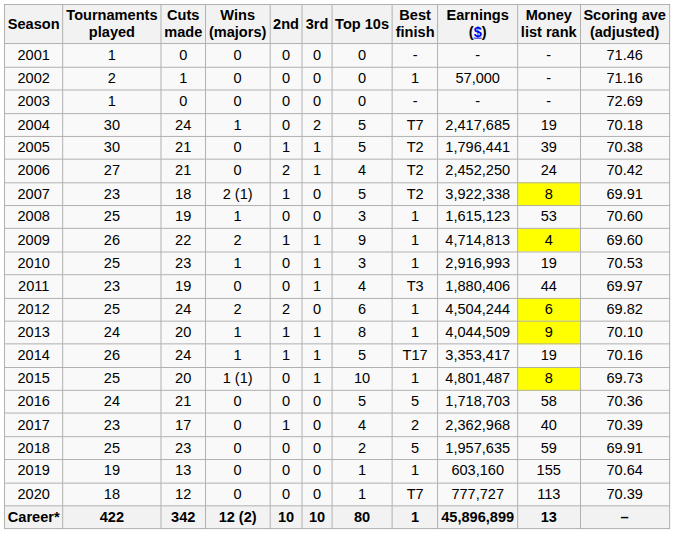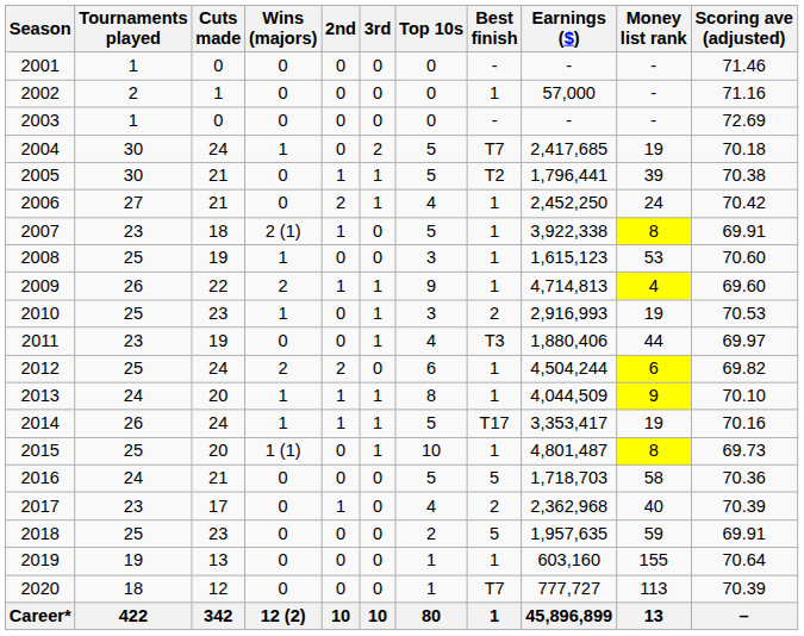 <table class=wikitable style=text-align:center>
 <tr>
 <th>Season</th>
 <th>Tournaments <br>played</th>
 <th>Cuts <br>made</th>
 <th>Wins<br>(majors)</th>
 <th>2nd</th>
 <th>3rd</th>
 <th>Top 10s</th>
 <th>Best<br>finish</th>
 <th>Earnings<br>(<a href='#'>$</a>)</th>
 <th>Money <br>list rank</th>
 <th>Scoring ave<br> (adjusted)</th>
 </tr>
 <tr>
 <td>2001</td>
 <td>1</td>
 <td>0</td>
 <td>0</td>
 <td>0</td>
 <td>0</td>
 <td>0</td>
 <td>-</td>
 <td>-</td>
 <td>-</td>
 <td>71.46</td>
 </tr>
 <tr>
 <td>2002</td>
 <td>2</td>
 <td>1</td>
 <td>0</td>
 <td>0</td>
 <td>0</td>
 <td>0</td>
 <td>1</td>
 <td>57,000</td>
 <td>-</td>
 <td>71.16</td>
 </tr>
 <tr>
 <td>2003</td>
 <td>1</td>
 <td>0</td>
 <td>0</td>
 <td>0</td>
 <td>0</td>
 <td>0</td>
 <td>-</td>
 <td>-</td>
 <td>-</td>
 <td>72.69</td>
 </tr>
 <tr>
 <td>2004</td>
 <td>30</td>
 <td>24</td>
 <td>1</td>
 <td>0</td>
 <td>2</td>
 <td>5</td>
 <td>T7</td>
 <td>2,417,685</td>
 <td>19</td>
 <td>70.18</td>
 </tr>
 <tr>
 <td>2005</td>
 <td>30</td>
 <td>21</td>
 <td>0</td>
 <td>1</td>
 <td>1</td>
 <td>5</td>
 <td>T2</td>
 <td>1,796,441</td>
 <td>39</td>
 <td>70.38</td>
 </tr>
 <tr>
 <td>2006</td>
 <td>27</td>
 <td>21</td>
 <td>0</td>
 <td>2</td>
 <td>1</td>
 <td>4</td>
-<td>T2</td>
+<td>1</td>
 <td>2,452,250</td>
 <td>24</td>
 <td>70.42</td>
 </tr>
 <tr>
 <td>2007</td>
 <td>23</td>
 <td>18</td>
 <td>2 (1)</td>
 <td>1</td>
 <td>0</td>
 <td>5</td>
-<td>T2</td>
+<td>1</td>
 <td>3,922,338</td>
 <td style="background:yellow;">8</td>
 <td>69.91</td>
 </tr>
 <tr>
 <td>2008</td>
 <td>25</td>
 <td>19</td>
 <td>1</td>
 <td>0</td>
 <td>0</td>
 <td>3</td>
 <td>1</td>
 <td>1,615,123</td>
 <td>53</td>
 <td>70.60</td>
 </tr>
 <tr>
 <td>2009</td>
 <td>26</td>
 <td>22</td>
 <td>2</td>
 <td>1</td>
 <td>1</td>
 <td>9</td>
 <td>1</td>
 <td>4,714,813</td>
 <td style="background:yellow;">4</td>
 <td>69.60</td>
 </tr>
 <tr>
 <td>2010</td>
 <td>25</td>
 <td>23</td>
 <td>1</td>
 <td>0</td>
 <td>1</td>
 <td>3</td>
-<td>1</td>
+<td>2</td>
 <td>2,916,993</td>
 <td>19</td>
 <td>70.53</td>
 </tr>
 <tr>
 <td>2011</td>
 <td>23</td>
 <td>19</td>
 <td>0</td>
 <td>0</td>
 <td>1</td>
 <td>4</td>
 <td>T3</td>
 <td>1,880,406</td>
 <td>44</td>
 <td>69.97</td>
 </tr>
 <tr>
 <td>2012</td>
 <td>25</td>
 <td>24</td>
 <td>2</td>
 <td>2</td>
 <td>0</td>
 <td>6</td>
 <td>1</td>
 <td>4,504,244</td>
 <td style="background:yellow;">6</td>
 <td>69.82</td>
 </tr>
 <tr>
 <td>2013</td>
 <td>24</td>
 <td>20</td>
 <td>1</td>
 <td>1</td>
 <td>1</td>
 <td>8</td>
 <td>1</td>
 <td>4,044,509</td>
 <td style="background:yellow;">9</td>
 <td>70.10</td>
 </tr>
 <tr>
 <td>2014</td>
 <td>26</td>
 <td>24</td>
 <td>1</td>
 <td>1</td>
 <td>1</td>
 <td>5</td>
 <td>T17</td>
 <td>3,353,417</td>
 <td>19</td>
 <td>70.16</td>
 </tr>
 <tr>
 <td>2015</td>
 <td>25</td>
 <td>20</td>
 <td>1 (1)</td>
 <td>0</td>
 <td>1</td>
 <td>10</td>
 <td>1</td>
 <td>4,801,487</td>
 <td style="background:yellow;">8</td>
 <td>69.73</td>
 </tr>
 <tr>
 <td>2016</td>
 <td>24</td>
 <td>21</td>
 <td>0</td>
 <td>0</td>
 <td>0</td>
 <td>5</td>
 <td>5</td>
 <td>1,718,703</td>
 <td>58</td>
 <td>70.36</td>
 </tr>
 <tr>
 <td>2017</td>
 <td>23</td>
 <td>17</td>
 <td>0</td>
 <td>1</td>
 <td>0</td>
 <td>4</td>
 <td>2</td>
 <td>2,362,968</td>
 <td>40</td>
 <td>70.39</td>
 </tr>
 <tr>
 <td>2018</td>
 <td>25</td>
 <td>23</td>
 <td>0</td>
 <td>0</td>
 <td>0</td>
 <td>2</td>
 <td>5</td>
 <td>1,957,635</td>
 <td>59</td>
 <td>69.91</td>
 </tr>
 <tr>
 <td>2019</td>
 <td>19</td>
 <td>13</td>
 <td>0</td>
 <td>0</td>
 <td>0</td>
 <td>1</td>
 <td>1</td>
 <td>603,160</td>
 <td>155</td>
 <td>70.64</td>
 </tr>
 <tr>
 <td>2020</td>
 <td>18</td>
 <td>12</td>
 <td>0</td>
 <td>0</td>
 <td>0</td>
 <td>1</td>
 <td>T7</td>
 <td>777,727</td>
 <td>113</td>
 <td>70.39</td>
 </tr>
 <tr>
 <th>Career*</th>
 <th>422</th>
 <th>342</th>
 <th>12 (2)</th>
 <th>10</th>
 <th>10</th>
 <th>80</th>
 <th>1</th>
 <th>45,896,899</th>
 <th>13</th>
 <th>–</th>
 </tr>
 </table>
